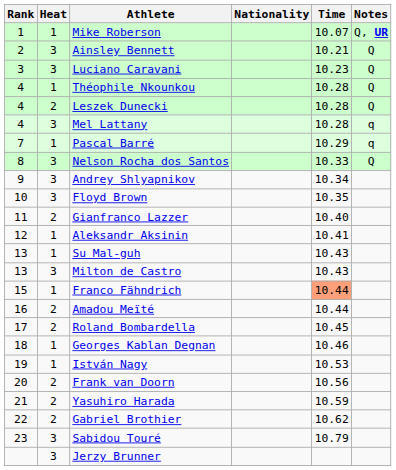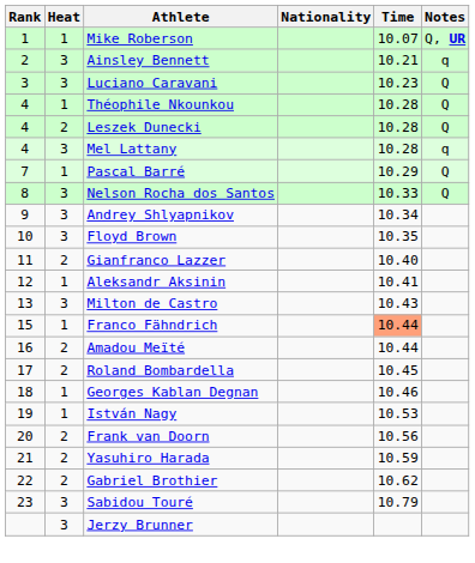 <table class="wikitable sortable" style="text-align:center">
 <tr>
 <th>Rank</th>
 <th>Heat</th>
 <th>Athlete</th>
 <th>Nationality</th>
 <th>Time</th>
 <th>Notes</th>
 </tr>
 <tr bgcolor=ccffcc>
 <td>1</td>
 <td>1</td>
 <td align=left><a href='#'>Mike Roberson</a></td>
 <td align=left></td>
 <td>10.07</td>
 <td>Q, <strong><a href='#'>UR</a></strong></td>
 </tr>
 <tr bgcolor=ccffcc>
 <td>2</td>
 <td>3</td>
 <td align=left><a href='#'>Ainsley Bennett</a></td>
 <td align=left></td>
 <td>10.21</td>
-<td>Q</td>
+<td>q</td>
 </tr>
 <tr bgcolor=ccffcc>
 <td>3</td>
 <td>3</td>
 <td align=left><a href='#'>Luciano Caravani</a></td>
 <td align=left></td>
 <td>10.23</td>
 <td>Q</td>
 </tr>
 <tr bgcolor=ccffcc>
 <td>4</td>
 <td>1</td>
 <td align=left><a href='#'>Théophile Nkounkou</a></td>
 <td align=left></td>
 <td>10.28</td>
 <td>Q</td>
 </tr>
 <tr bgcolor=ccffcc>
 <td>4</td>
 <td>2</td>
 <td align=left><a href='#'>Leszek Dunecki</a></td>
 <td align=left></td>
 <td>10.28</td>
 <td>Q</td>
 </tr>
 <tr bgcolor=ddffdd>
 <td>4</td>
 <td>3</td>
 <td align=left><a href='#'>Mel Lattany</a></td>
 <td align=left></td>
 <td>10.28</td>
 <td>q</td>
 </tr>
 <tr bgcolor=ddffdd>
 <td>7</td>
 <td>1</td>
 <td align=left><a href='#'>Pascal Barré</a></td>
 <td align=left></td>
 <td>10.29</td>
-<td>q</td>
+<td>Q</td>
 </tr>
 <tr bgcolor=ccffcc>
 <td>8</td>
 <td>3</td>
 <td align=left><a href='#'>Nelson Rocha dos Santos</a></td>
 <td align=left></td>
 <td>10.33</td>
 <td>Q</td>
 </tr>
 <tr>
 <td>9</td>
 <td>3</td>
 <td align=left><a href='#'>Andrey Shlyapnikov</a></td>
 <td align=left></td>
 <td>10.34</td>
 <td></td>
 </tr>
 <tr>
 <td>10</td>
 <td>3</td>
 <td align=left><a href='#'>Floyd Brown</a></td>
 <td align=left></td>
 <td>10.35</td>
 <td></td>
 </tr>
 <tr>
 <td>11</td>
 <td>2</td>
 <td align=left><a href='#'>Gianfranco Lazzer</a></td>
 <td align=left></td>
 <td>10.40</td>
 <td></td>
 </tr>
 <tr>
 <td>12</td>
 <td>1</td>
 <td align=left><a href='#'>Aleksandr Aksinin</a></td>
 <td align=left></td>
 <td>10.41</td>
-<td></td>
-</tr>
-<tr>
-<td>13</td>
-<td>1</td>
-<td align=left><a href='#'>Su Mal-guh</a></td>
-<td align=left></td>
-<td>10.43</td>
 <td></td>
 </tr>
 <tr>
 <td>13</td>
 <td>3</td>
 <td align=left><a href='#'>Milton de Castro</a></td>
 <td align=left></td>
 <td>10.43</td>
 <td></td>
 </tr>
 <tr>
 <td>15</td>
 <td>1</td>
 <td align=left><a href='#'>Franco Fähndrich</a></td>
 <td align=left></td>
 <td style="background: lightsalmon;">10.44</td>
 <td></td>
 </tr>
 <tr>
 <td>16</td>
 <td>2</td>
 <td align=left><a href='#'>Amadou Meïté</a></td>
 <td align=left></td>
 <td>10.44</td>
 <td></td>
 </tr>
 <tr>
 <td>17</td>
 <td>2</td>
 <td align=left><a href='#'>Roland Bombardella</a></td>
 <td align=left></td>
 <td>10.45</td>
 <td></td>
 </tr>
 <tr>
 <td>18</td>
 <td>1</td>
 <td align=left><a href='#'>Georges Kablan Degnan</a></td>
 <td align=left></td>
 <td>10.46</td>
 <td></td>
 </tr>
 <tr>
 <td>19</td>
 <td>1</td>
 <td align=left><a href='#'>István Nagy</a></td>
 <td align=left></td>
 <td>10.53</td>
 <td></td>
 </tr>
 <tr>
 <td>20</td>
 <td>2</td>
 <td align=left><a href='#'>Frank van Doorn</a></td>
 <td align=left></td>
 <td>10.56</td>
 <td></td>
 </tr>
 <tr>
 <td>21</td>
 <td>2</td>
 <td align=left><a href='#'>Yasuhiro Harada</a></td>
 <td align=left></td>
 <td>10.59</td>
 <td></td>
 </tr>
 <tr>
 <td>22</td>
 <td>2</td>
 <td align=left><a href='#'>Gabriel Brothier</a></td>
 <td align=left></td>
 <td>10.62</td>
 <td></td>
 </tr>
 <tr>
 <td>23</td>
 <td>3</td>
 <td align=left><a href='#'>Sabidou Touré</a></td>
 <td align=left></td>
 <td>10.79</td>
 <td></td>
 </tr>
 <tr>
 <td></td>
 <td>3</td>
 <td align=left><a href='#'>Jerzy Brunner</a></td>
 <td align=left></td>
 <td></td>
 <td></td>
 </tr>
 </table>
